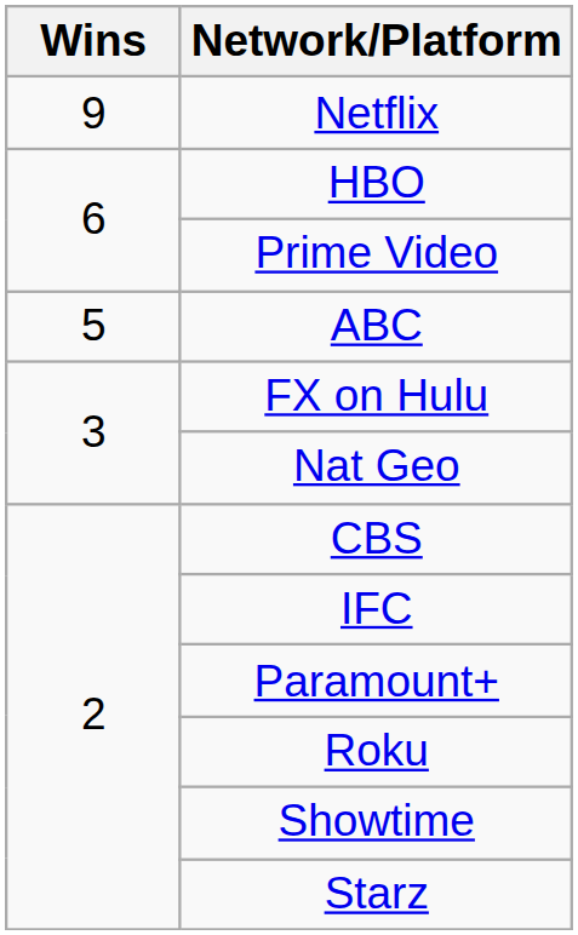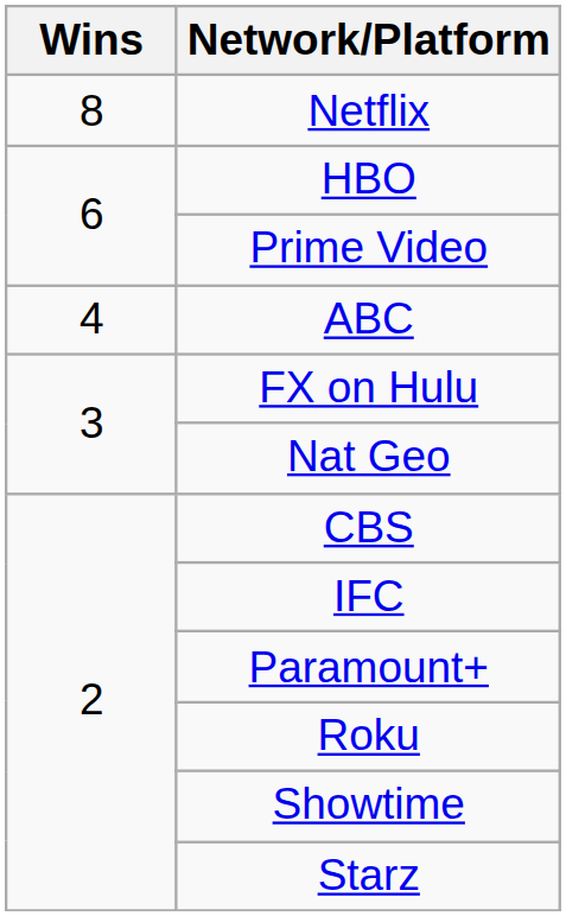 <table class="wikitable" rowspan=2 border=2 style="text-align:center;">
 <tr>
 <th scope="col" style="width:55px;">Wins</th>
 <th scope="col" style="text-align:center;">Network/Platform</th>
 </tr>
 <tr>
-<td style="text-align:center">9</td>
+<td style="text-align:center">8</td>
 <td><a href='#'>Netflix</a></td>
 </tr>
 <tr>
 <td rowspan="2" style="text-align:center">6</td>
 <td><a href='#'>HBO</a></td>
 </tr>
 <tr>
 <td><a href='#'>Prime Video</a></td>
 </tr>
 <tr>
-<td style="text-align:center">5</td>
+<td style="text-align:center">4</td>
 <td><a href='#'>ABC</a></td>
 </tr>
 <tr>
 <td rowspan="2" style="text-align:center">3</td>
 <td><a href='#'>FX on Hulu</a></td>
 </tr>
 <tr>
 <td><a href='#'>Nat Geo</a></td>
 </tr>
 <tr>
 <td rowspan="6" style="text-align:center">2</td>
 <td><a href='#'>CBS</a></td>
 </tr>
 <tr>
 <td><a href='#'>IFC</a></td>
 </tr>
 <tr>
 <td><a href='#'>Paramount+</a></td>
 </tr>
 <tr>
 <td><a href='#'>Roku</a></td>
 </tr>
 <tr>
 <td><a href='#'>Showtime</a></td>
 </tr>
 <tr>
 <td><a href='#'>Starz</a></td>
 </tr>
 </table>
